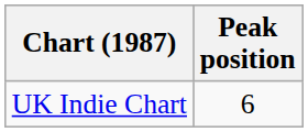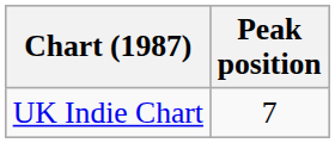 <table class="wikitable sortable">
 <tr>
 <th>Chart (1987)</th>
 <th>Peak<br>position</th>
 </tr>
 <tr>
 <td><a href='#'>UK Indie Chart</a></td>
-<td style="text-align:center;">6</td>
+<td style="text-align:center;">7</td>
 </tr>
 </table>
